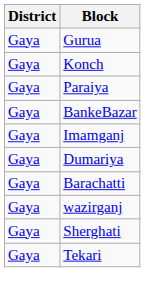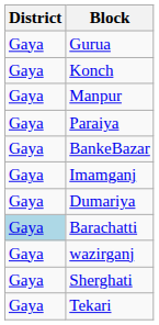 <table class="wikitable" style="float:left; margin-right:1em">
 <tr>
 <th>District</th>
 <th>Block</th>
 </tr>
 <tr>
 <td><a href='#'>Gaya</a></td>
 <td><a href='#'>Gurua</a></td>
 </tr>
 <tr>
 <td><a href='#'>Gaya</a></td>
 <td><a href='#'>Konch</a></td>
+</tr>
+<tr>
+<td><a href='#'>Gaya</a></td>
+<td><a href='#'>Manpur</a></td>
 </tr>
 <tr>
 <td><a href='#'>Gaya</a></td>
 <td><a href='#'>Paraiya</a></td>
 </tr>
 <tr>
 <td><a href='#'>Gaya</a></td>
 <td><a href='#'>BankeBazar</a></td>
 </tr>
 <tr>
 <td><a href='#'>Gaya</a></td>
 <td><a href='#'>Imamganj</a></td>
 </tr>
 <tr>
 <td><a href='#'>Gaya</a></td>
 <td><a href='#'>Dumariya</a></td>
 </tr>
 <tr>
-<td><a href='#'>Gaya</a></td>
+<td style="background: lightblue;"><a href='#'>Gaya</a></td>
 <td><a href='#'>Barachatti</a></td>
 </tr>
 <tr>
 <td><a href='#'>Gaya</a></td>
 <td><a href='#'>wazirganj</a></td>
 </tr>
 <tr>
 <td><a href='#'>Gaya</a></td>
 <td><a href='#'>Sherghati</a></td>
 </tr>
 <tr>
 <td><a href='#'>Gaya</a></td>
 <td><a href='#'>Tekari</a></td>
 </tr>
 </table>
